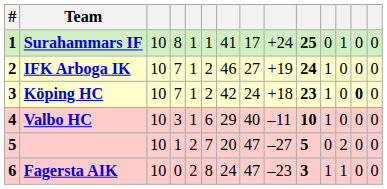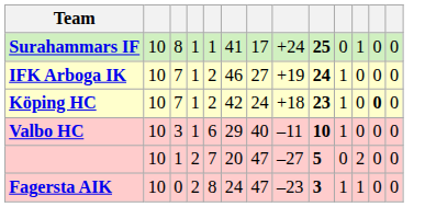 <table class="wikitable sortable">
 <tr>
-<th>#</th>
 <th>Team</th>
 <th></th>
 <th></th>
 <th></th>
 <th></th>
 <th></th>
 <th></th>
 <th></th>
 <th></th>
 <th></th>
 <th></th>
 <th></th>
 <th></th>
 </tr>
 <tr style="background: #D0F0C0;">
-<td><strong>1</strong></td>
 <td><strong><a href='#'>Surahammars IF</a></strong></td>
 <td>10</td>
 <td>8</td>
 <td>1</td>
 <td>1</td>
 <td>41</td>
 <td>17</td>
 <td>+24</td>
 <td><strong>25</strong></td>
 <td>0</td>
 <td>1</td>
 <td>0</td>
 <td>0</td>
 </tr>
 <tr style="background: #FFFFCC;">
-<td><strong>2</strong></td>
 <td><strong><a href='#'>IFK Arboga IK</a></strong></td>
 <td>10</td>
 <td>7</td>
 <td>1</td>
 <td>2</td>
 <td>46</td>
 <td>27</td>
 <td>+19</td>
 <td><strong>24</strong></td>
 <td>1</td>
 <td>0</td>
 <td>0</td>
 <td>0</td>
 </tr>
 <tr style="background: #FFFFCC;">
-<td><strong>3</strong></td>
 <td> <strong><a href='#'>Köping HC</a></strong></td>
 <td>10</td>
 <td>7</td>
 <td>1</td>
 <td>2</td>
 <td>42</td>
 <td>24</td>
 <td>+18</td>
 <td><strong>23</strong></td>
 <td>1</td>
 <td>0</td>
 <td><strong>0</strong></td>
 <td>0</td>
 </tr>
 <tr style="background: #FFCCCC;">
-<td><strong>4</strong></td>
 <td><strong><a href='#'>Valbo HC</a></strong></td>
 <td>10</td>
 <td>3</td>
 <td>1</td>
 <td>6</td>
 <td>29</td>
 <td>40</td>
 <td>–11</td>
 <td><strong>10</strong></td>
 <td>1</td>
 <td>0</td>
 <td>0</td>
 <td>0</td>
 </tr>
 <tr style="background: #FFCCCC;">
-<td><strong>5</strong></td>
 <td></td>
 <td>10</td>
 <td>1</td>
 <td>2</td>
 <td>7</td>
 <td>20</td>
 <td>47</td>
 <td>–27</td>
 <td><strong>5</strong></td>
 <td>0</td>
 <td>2</td>
 <td>0</td>
 <td>0</td>
 </tr>
 <tr style="background: #FFCCCC;">
-<td><strong>6</strong></td>
 <td><strong><a href='#'>Fagersta AIK</a></strong></td>
 <td>10</td>
 <td>0</td>
 <td>2</td>
 <td>8</td>
 <td>24</td>
 <td>47</td>
 <td>–23</td>
 <td><strong>3</strong></td>
 <td>1</td>
 <td>1</td>
 <td>0</td>
 <td>0</td>
 </tr>
 </table>
